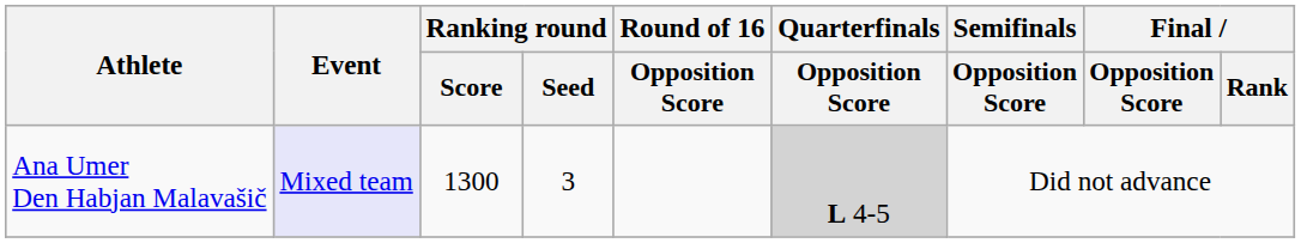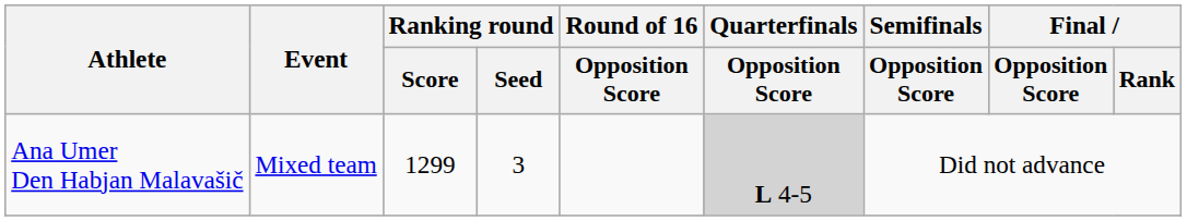 <table class="wikitable" style="font-size:90%">
 <tr>
 <th rowspan=2>Athlete</th>
 <th rowspan=2>Event</th>
 <th colspan=2>Ranking round</th>
 <th>Round of 16</th>
 <th>Quarterfinals</th>
 <th>Semifinals</th>
 <th colspan=2>Final / </th>
 </tr>
 <tr style="font-size:95%">
 <th>Score</th>
 <th>Seed</th>
 <th>Opposition<br>Score</th>
 <th>Opposition<br>Score</th>
 <th>Opposition<br>Score</th>
 <th>Opposition<br>Score</th>
 <th>Rank</th>
 </tr>
 <tr align=center>
 <td align=left><a href='#'>Ana Umer</a><br><a href='#'>Den Habjan Malavašič</a></td>
-<td align=left style="background: lavender;"><a href='#'>Mixed team</a></td>
-<td>1300</td>
+<td align=left><a href='#'>Mixed team</a></td>
+<td>1299</td>
 <td>3</td>
 <td></td>
 <td style="background: lightgrey;"><br><br><strong>L</strong> 4-5</td>
 <td colspan=3>Did not advance</td>
 </tr>
 </table>
